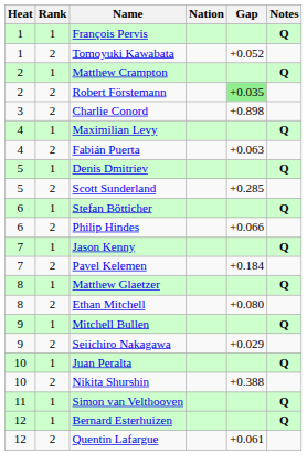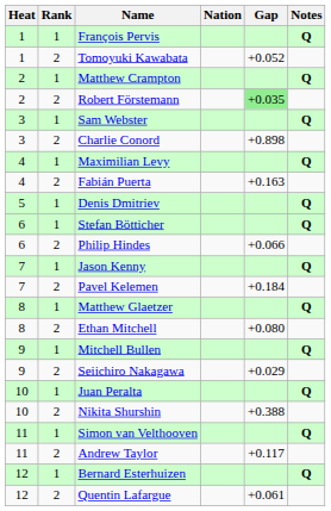 <table class="wikitable sortable" style="text-align:center">
 <tr>
 <th>Heat</th>
 <th>Rank</th>
 <th>Name</th>
 <th>Nation</th>
 <th>Gap</th>
 <th>Notes</th>
 </tr>
 <tr bgcolor=ccffcc>
 <td>1</td>
 <td>1</td>
 <td align=left><a href='#'>François Pervis</a></td>
 <td align=left></td>
 <td></td>
 <td><strong>Q</strong></td>
 </tr>
 <tr>
 <td>1</td>
 <td>2</td>
 <td align=left><a href='#'>Tomoyuki Kawabata</a></td>
 <td align=left></td>
 <td>+0.052</td>
 <td></td>
 </tr>
 <tr bgcolor=ccffcc>
 <td>2</td>
 <td>1</td>
 <td align=left><a href='#'>Matthew Crampton</a></td>
 <td align=left></td>
 <td></td>
 <td><strong>Q</strong></td>
 </tr>
 <tr>
 <td>2</td>
 <td>2</td>
 <td align=left><a href='#'>Robert Förstemann</a></td>
 <td align=left></td>
 <td style="background: lightgreen;">+0.035</td>
 <td></td>
 </tr>
+<tr bgcolor=ccffcc>
+<td>3</td>
+<td>1</td>
+<td align=left><a href='#'>Sam Webster</a></td>
+<td align=left></td>
+<td></td>
+<td><strong>Q</strong></td>
+</tr>
 <tr>
 <td>3</td>
 <td>2</td>
 <td align=left><a href='#'>Charlie Conord</a></td>
 <td align=left></td>
 <td>+0.898</td>
 <td></td>
 </tr>
 <tr bgcolor=ccffcc>
 <td>4</td>
 <td>1</td>
 <td align=left><a href='#'>Maximilian Levy</a></td>
 <td align=left></td>
 <td></td>
 <td><strong>Q</strong></td>
 </tr>
 <tr>
 <td>4</td>
 <td>2</td>
 <td align=left><a href='#'>Fabián Puerta</a></td>
 <td align=left></td>
-<td>+0.063</td>
+<td>+0.163</td>
 <td></td>
 </tr>
 <tr bgcolor=ccffcc>
 <td>5</td>
 <td>1</td>
 <td align=left><a href='#'>Denis Dmitriev</a></td>
 <td align=left></td>
 <td></td>
 <td><strong>Q</strong></td>
-</tr>
-<tr>
-<td>5</td>
-<td>2</td>
-<td align=left><a href='#'>Scott Sunderland</a></td>
-<td align=left></td>
-<td>+0.285</td>
-<td></td>
 </tr>
 <tr bgcolor=ccffcc>
 <td>6</td>
 <td>1</td>
 <td align=left><a href='#'>Stefan Bötticher</a></td>
 <td align=left></td>
 <td></td>
 <td><strong>Q</strong></td>
 </tr>
 <tr>
 <td>6</td>
 <td>2</td>
 <td align=left><a href='#'>Philip Hindes</a></td>
 <td align=left></td>
 <td>+0.066</td>
 <td></td>
 </tr>
 <tr bgcolor=ccffcc>
 <td>7</td>
 <td>1</td>
 <td align=left><a href='#'>Jason Kenny</a></td>
 <td align=left></td>
 <td></td>
 <td><strong>Q</strong></td>
 </tr>
 <tr>
 <td>7</td>
 <td>2</td>
 <td align=left><a href='#'>Pavel Kelemen</a></td>
 <td align=left></td>
 <td>+0.184</td>
 <td></td>
 </tr>
 <tr bgcolor=ccffcc>
 <td>8</td>
 <td>1</td>
 <td align=left><a href='#'>Matthew Glaetzer</a></td>
 <td align=left></td>
 <td></td>
 <td><strong>Q</strong></td>
 </tr>
 <tr>
 <td>8</td>
 <td>2</td>
 <td align=left><a href='#'>Ethan Mitchell</a></td>
 <td align=left></td>
 <td>+0.080</td>
 <td></td>
 </tr>
 <tr bgcolor=ccffcc>
 <td>9</td>
 <td>1</td>
 <td align=left><a href='#'>Mitchell Bullen</a></td>
 <td align=left></td>
 <td></td>
 <td><strong>Q</strong></td>
 </tr>
 <tr>
 <td>9</td>
 <td>2</td>
 <td align=left><a href='#'>Seiichiro Nakagawa</a></td>
 <td align=left></td>
 <td>+0.029</td>
 <td></td>
 </tr>
 <tr bgcolor=ccffcc>
 <td>10</td>
 <td>1</td>
 <td align=left><a href='#'>Juan Peralta</a></td>
 <td align=left></td>
 <td></td>
 <td><strong>Q</strong></td>
 </tr>
 <tr>
 <td>10</td>
 <td>2</td>
 <td align=left><a href='#'>Nikita Shurshin</a></td>
 <td align=left></td>
 <td>+0.388</td>
 <td></td>
 </tr>
 <tr bgcolor=ccffcc>
 <td>11</td>
 <td>1</td>
 <td align=left><a href='#'>Simon van Velthooven</a></td>
 <td align=left></td>
 <td></td>
 <td><strong>Q</strong></td>
 </tr>
+<tr>
+<td>11</td>
+<td>2</td>
+<td align=left><a href='#'>Andrew Taylor</a></td>
+<td align=left></td>
+<td>+0.117</td>
+<td></td>
+</tr>
 <tr bgcolor=ccffcc>
 <td>12</td>
 <td>1</td>
 <td align=left><a href='#'>Bernard Esterhuizen</a></td>
 <td align=left></td>
 <td></td>
 <td><strong>Q</strong></td>
 </tr>
 <tr>
 <td>12</td>
 <td>2</td>
 <td align=left><a href='#'>Quentin Lafargue</a></td>
 <td align=left></td>
 <td>+0.061</td>
 <td></td>
 </tr>
 </table>
